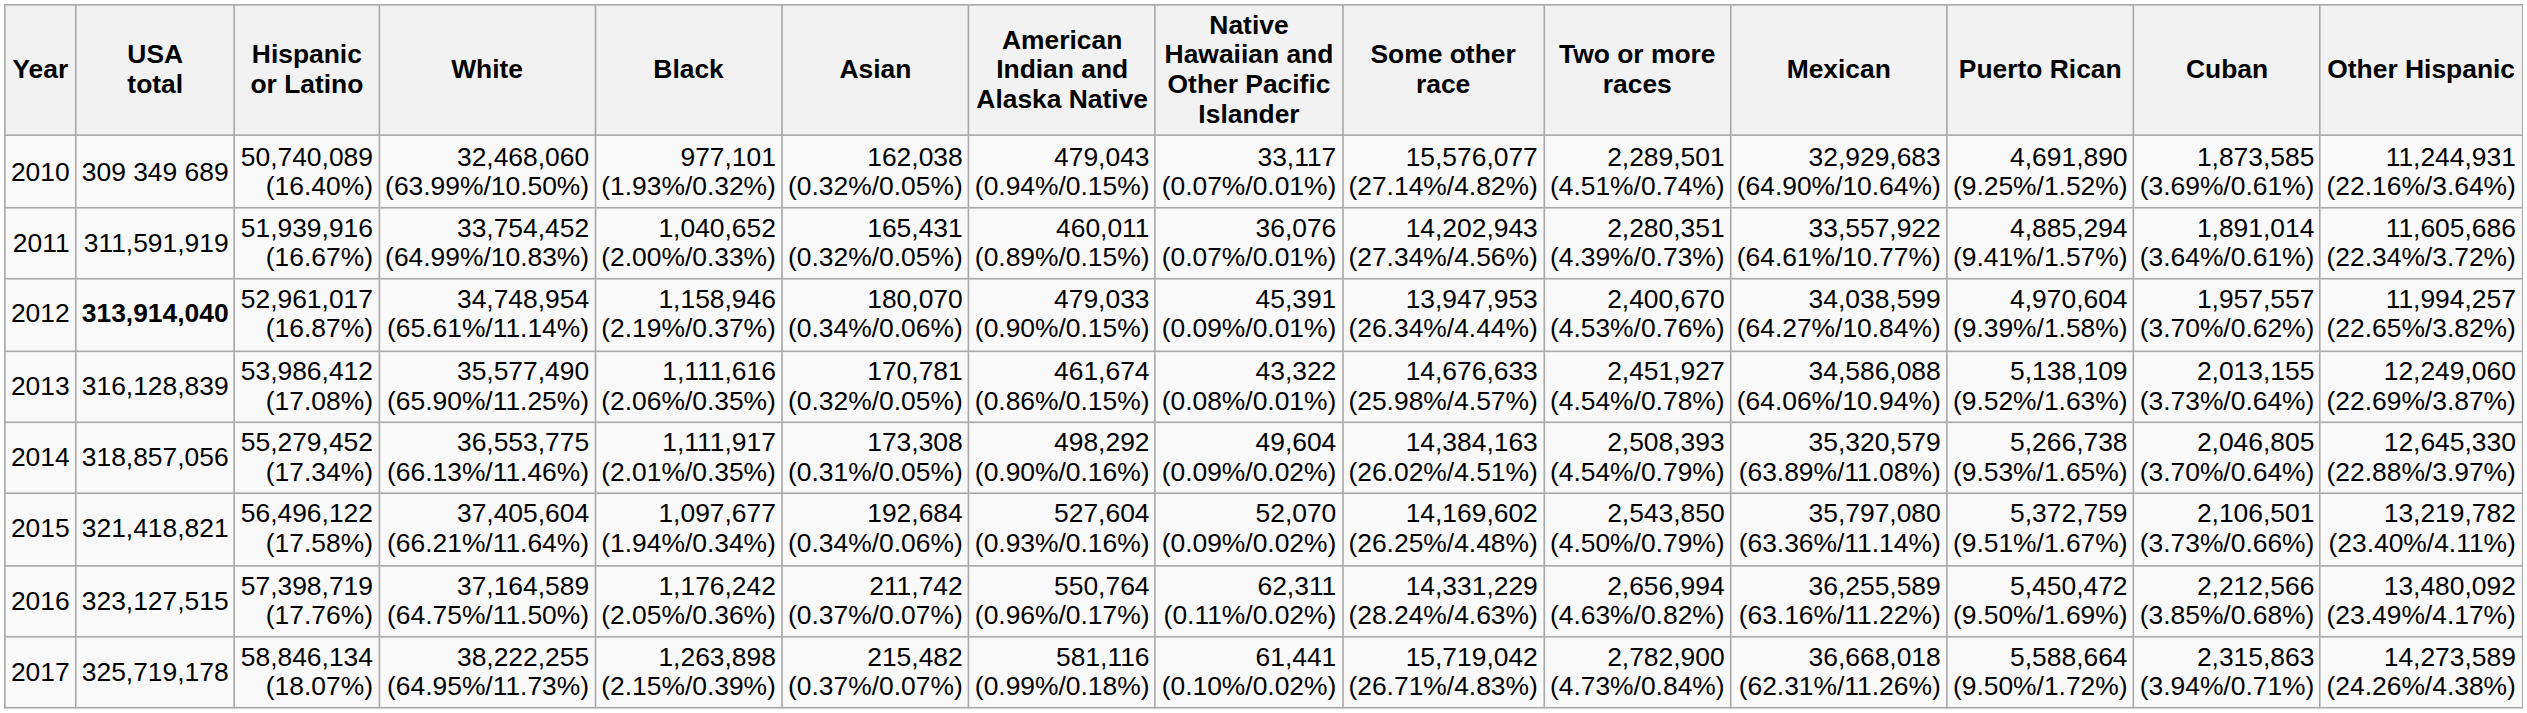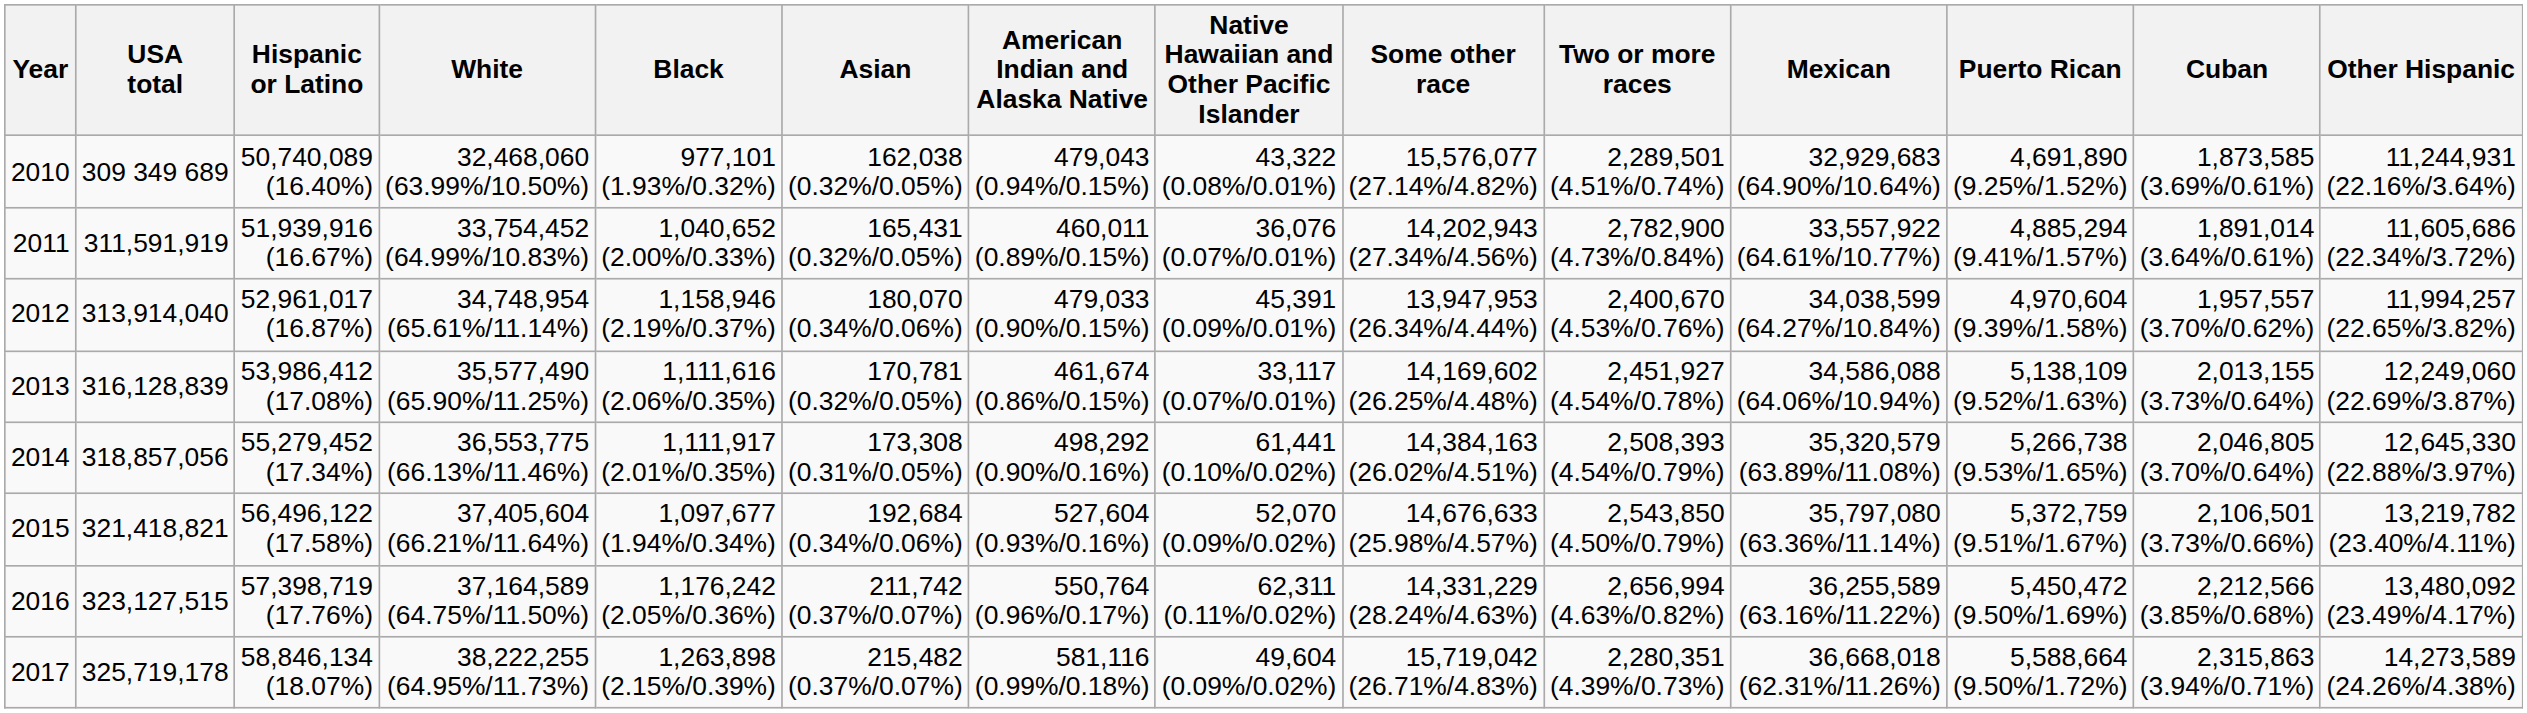 <table class="wikitable" style="text-align: right;">
 <tr>
 <th style="width:50pt;">Year</th>
 <th style="width:70pt;">USA<br>total</th>
 <th style="width:90pt;">Hispanic or Latino</th>
 <th style="width:70pt;">White</th>
 <th style="width:70pt;">Black</th>
 <th style="width:70pt;">Asian</th>
 <th style="width:70pt;">American Indian and Alaska Native</th>
 <th style="width:70pt;">Native Hawaiian and Other Pacific Islander</th>
 <th style="width:70pt;">Some other race</th>
 <th style="width:70pt;">Two or more races</th>
 <th style="width:70pt;">Mexican</th>
 <th style="width:70pt;">Puerto Rican</th>
 <th style="width:70pt;">Cuban</th>
 <th style="width:70pt;">Other Hispanic</th>
 </tr>
 <tr>
 <td>2010</td>
 <td>309 349 689</td>
 <td>50,740,089 (16.40%)</td>
 <td>32,468,060 (63.99%/10.50%)</td>
 <td>977,101 (1.93%/0.32%)</td>
 <td>162,038 (0.32%/0.05%)</td>
 <td>479,043 (0.94%/0.15%)</td>
-<td>33,117 (0.07%/0.01%)</td>
+<td>43,322 (0.08%/0.01%)</td>
 <td>15,576,077 (27.14%/4.82%)</td>
 <td>2,289,501 (4.51%/0.74%)</td>
 <td>32,929,683 (64.90%/10.64%)</td>
 <td>4,691,890 (9.25%/1.52%)</td>
 <td>1,873,585 (3.69%/0.61%)</td>
 <td>11,244,931 (22.16%/3.64%)</td>
 </tr>
 <tr>
 <td>2011</td>
 <td>311,591,919</td>
 <td>51,939,916 (16.67%)</td>
 <td>33,754,452 (64.99%/10.83%)</td>
 <td>1,040,652 (2.00%/0.33%)</td>
 <td>165,431 (0.32%/0.05%)</td>
 <td>460,011 (0.89%/0.15%)</td>
 <td>36,076 (0.07%/0.01%)</td>
 <td>14,202,943 (27.34%/4.56%)</td>
-<td>2,280,351 (4.39%/0.73%)</td>
+<td>2,782,900 (4.73%/0.84%)</td>
 <td>33,557,922 (64.61%/10.77%)</td>
 <td>4,885,294 (9.41%/1.57%)</td>
 <td>1,891,014 (3.64%/0.61%)</td>
 <td>11,605,686 (22.34%/3.72%)</td>
 </tr>
 <tr>
 <td>2012</td>
-<td><strong>313,914,040</strong></td>
+<td>313,914,040</td>
 <td>52,961,017 (16.87%)</td>
 <td>34,748,954 (65.61%/11.14%)</td>
 <td>1,158,946 (2.19%/0.37%)</td>
 <td>180,070 (0.34%/0.06%)</td>
 <td>479,033 (0.90%/0.15%)</td>
 <td>45,391 (0.09%/0.01%)</td>
 <td>13,947,953 (26.34%/4.44%)</td>
 <td>2,400,670 (4.53%/0.76%)</td>
 <td>34,038,599 (64.27%/10.84%)</td>
 <td>4,970,604 (9.39%/1.58%)</td>
 <td>1,957,557 (3.70%/0.62%)</td>
 <td>11,994,257 (22.65%/3.82%)</td>
 </tr>
 <tr>
 <td>2013</td>
 <td>316,128,839</td>
 <td>53,986,412 (17.08%)</td>
 <td>35,577,490 (65.90%/11.25%)</td>
 <td>1,111,616 (2.06%/0.35%)</td>
 <td>170,781 (0.32%/0.05%)</td>
 <td>461,674 (0.86%/0.15%)</td>
-<td>43,322 (0.08%/0.01%)</td>
-<td>14,676,633 (25.98%/4.57%)</td>
+<td>33,117 (0.07%/0.01%)</td>
+<td>14,169,602 (26.25%/4.48%)</td>
 <td>2,451,927 (4.54%/0.78%)</td>
 <td>34,586,088 (64.06%/10.94%)</td>
 <td>5,138,109 (9.52%/1.63%)</td>
 <td>2,013,155 (3.73%/0.64%)</td>
 <td>12,249,060 (22.69%/3.87%)</td>
 </tr>
 <tr>
 <td>2014</td>
 <td>318,857,056</td>
 <td>55,279,452 (17.34%)</td>
 <td>36,553,775 (66.13%/11.46%)</td>
 <td>1,111,917 (2.01%/0.35%)</td>
 <td>173,308 (0.31%/0.05%)</td>
 <td>498,292 (0.90%/0.16%)</td>
-<td>49,604 (0.09%/0.02%)</td>
+<td>61,441 (0.10%/0.02%)</td>
 <td>14,384,163 (26.02%/4.51%)</td>
 <td>2,508,393 (4.54%/0.79%)</td>
 <td>35,320,579 (63.89%/11.08%)</td>
 <td>5,266,738 (9.53%/1.65%)</td>
 <td>2,046,805 (3.70%/0.64%)</td>
 <td>12,645,330 (22.88%/3.97%)</td>
 </tr>
 <tr>
 <td>2015</td>
 <td>321,418,821</td>
 <td>56,496,122 (17.58%)</td>
 <td>37,405,604 (66.21%/11.64%)</td>
 <td>1,097,677 (1.94%/0.34%)</td>
 <td>192,684 (0.34%/0.06%)</td>
 <td>527,604 (0.93%/0.16%)</td>
 <td>52,070 (0.09%/0.02%)</td>
-<td>14,169,602 (26.25%/4.48%)</td>
+<td>14,676,633 (25.98%/4.57%)</td>
 <td>2,543,850 (4.50%/0.79%)</td>
 <td>35,797,080 (63.36%/11.14%)</td>
 <td>5,372,759 (9.51%/1.67%)</td>
 <td>2,106,501 (3.73%/0.66%)</td>
 <td>13,219,782 (23.40%/4.11%)</td>
 </tr>
 <tr>
 <td>2016</td>
 <td>323,127,515</td>
 <td>57,398,719 (17.76%)</td>
 <td>37,164,589 (64.75%/11.50%)</td>
 <td>1,176,242 (2.05%/0.36%)</td>
 <td>211,742 (0.37%/0.07%)</td>
 <td>550,764 (0.96%/0.17%)</td>
 <td>62,311 (0.11%/0.02%)</td>
 <td>14,331,229 (28.24%/4.63%)</td>
 <td>2,656,994 (4.63%/0.82%)</td>
 <td>36,255,589 (63.16%/11.22%)</td>
 <td>5,450,472 (9.50%/1.69%)</td>
 <td>2,212,566 (3.85%/0.68%)</td>
 <td>13,480,092 (23.49%/4.17%)</td>
 </tr>
 <tr>
 <td>2017</td>
 <td>325,719,178</td>
 <td>58,846,134 (18.07%)</td>
 <td>38,222,255 (64.95%/11.73%)</td>
 <td>1,263,898 (2.15%/0.39%)</td>
 <td>215,482 (0.37%/0.07%)</td>
 <td>581,116 (0.99%/0.18%)</td>
-<td>61,441 (0.10%/0.02%)</td>
+<td>49,604 (0.09%/0.02%)</td>
 <td>15,719,042 (26.71%/4.83%)</td>
-<td>2,782,900 (4.73%/0.84%)</td>
+<td>2,280,351 (4.39%/0.73%)</td>
 <td>36,668,018 (62.31%/11.26%)</td>
 <td>5,588,664 (9.50%/1.72%)</td>
 <td>2,315,863 (3.94%/0.71%)</td>
 <td>14,273,589 (24.26%/4.38%)</td>
 </tr>
 </table>
